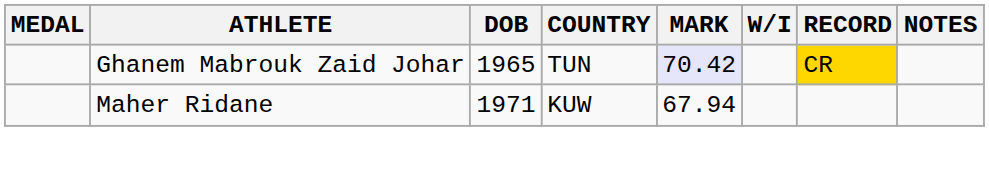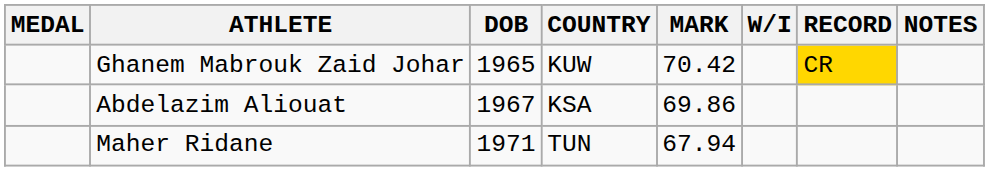 <table class="wikitable">
 <tr>
 <th>MEDAL</th>
 <th>ATHLETE</th>
 <th>DOB</th>
 <th>COUNTRY</th>
 <th>MARK</th>
 <th>W/I</th>
 <th>RECORD</th>
 <th>NOTES</th>
 </tr>
 <tr>
 <td></td>
 <td>Ghanem Mabrouk Zaid Johar</td>
 <td>1965</td>
-<td>TUN</td>
-<td style="background: lavender;">70.42</td>
+<td>KUW</td>
+<td>70.42</td>
 <td></td>
 <td style="background: gold;">CR</td>
 <td></td>
 </tr>
 <tr>
 <td></td>
+<td>Abdelazim Aliouat</td>
+<td>1967</td>
+<td>KSA</td>
+<td>69.86</td>
+<td></td>
+<td></td>
+<td></td>
+</tr>
+<tr>
+<td></td>
 <td>Maher Ridane</td>
 <td>1971</td>
-<td>KUW</td>
+<td>TUN</td>
 <td>67.94</td>
 <td></td>
 <td></td>
 <td></td>
 </tr>
 </table>
